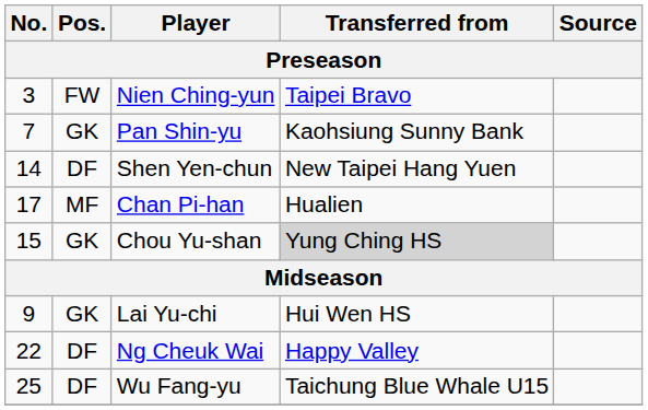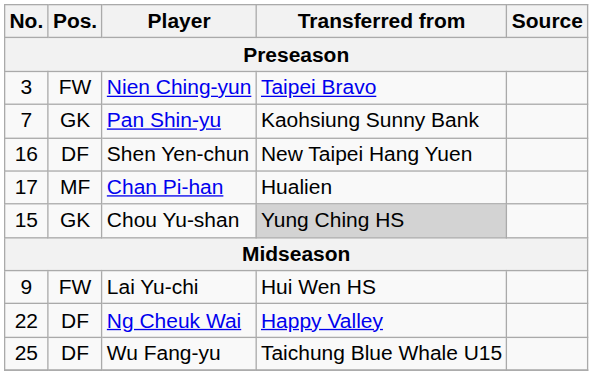 <table class="wikitable plainrowheaders sortable">
 <tr>
 <th>No.</th>
 <th>Pos.</th>
 <th>Player</th>
 <th>Transferred from</th>
 <th>Source</th>
 </tr>
 <tr>
 <th colspan=5>Preseason</th>
 </tr>
 <tr>
 <td align=center>3</td>
 <td align=center>FW</td>
 <td><a href='#'>Nien Ching-yun</a></td>
 <td> <a href='#'>Taipei Bravo</a></td>
 <td></td>
 </tr>
 <tr>
 <td align=center>7</td>
 <td align=center>GK</td>
 <td><a href='#'>Pan Shin-yu</a></td>
 <td> Kaohsiung Sunny Bank</td>
 <td></td>
 </tr>
 <tr>
-<td align=center>14</td>
+<td align=center>16</td>
 <td align=center>DF</td>
 <td>Shen Yen-chun</td>
 <td> New Taipei Hang Yuen</td>
 <td></td>
 </tr>
 <tr>
 <td align=center>17</td>
 <td align=center>MF</td>
 <td><a href='#'>Chan Pi-han</a></td>
 <td> Hualien</td>
 <td></td>
 </tr>
 <tr>
 <td align=center>15</td>
 <td align=center>GK</td>
 <td>Chou Yu-shan</td>
 <td style="background: lightgrey;"> Yung Ching HS</td>
 <td></td>
 </tr>
 <tr>
 <th colspan=5>Midseason</th>
 </tr>
 <tr>
 <td align=center>9</td>
-<td align=center>GK</td>
+<td align=center>FW</td>
 <td>Lai Yu-chi</td>
 <td> Hui Wen HS</td>
 <td></td>
 </tr>
 <tr>
 <td align=center>22</td>
 <td align=center>DF</td>
 <td><a href='#'>Ng Cheuk Wai</a></td>
 <td> <a href='#'>Happy Valley</a></td>
 <td></td>
 </tr>
 <tr>
 <td align=center>25</td>
 <td align=center>DF</td>
 <td>Wu Fang-yu</td>
 <td> Taichung Blue Whale U15</td>
 <td></td>
 </tr>
 <tr>
 </tr>
 </table>
